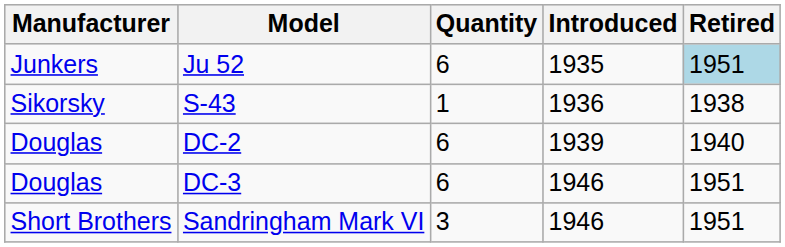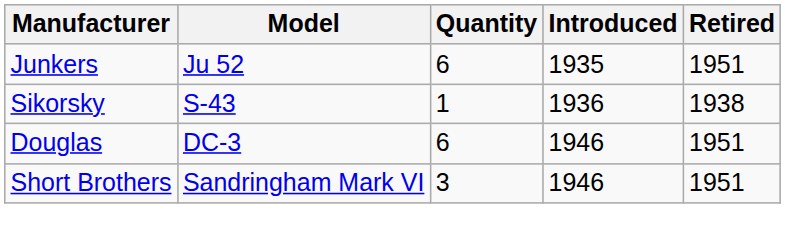 <table class="wikitable sortable">
 <tr>
 <th>Manufacturer</th>
 <th>Model</th>
 <th>Quantity</th>
 <th>Introduced</th>
 <th>Retired</th>
 </tr>
 <tr>
 <td><a href='#'>Junkers</a></td>
 <td><a href='#'>Ju 52</a></td>
 <td>6</td>
 <td>1935</td>
-<td style="background: lightblue;">1951</td>
+<td>1951</td>
 </tr>
 <tr>
 <td><a href='#'>Sikorsky</a></td>
 <td><a href='#'>S-43</a></td>
 <td>1</td>
 <td>1936</td>
 <td>1938</td>
-</tr>
-<tr>
-<td><a href='#'>Douglas</a></td>
-<td><a href='#'>DC-2</a></td>
-<td>6</td>
-<td>1939</td>
-<td>1940</td>
 </tr>
 <tr>
 <td><a href='#'>Douglas</a></td>
 <td><a href='#'>DC-3</a></td>
 <td>6</td>
 <td>1946</td>
 <td>1951</td>
 </tr>
 <tr>
 <td><a href='#'>Short Brothers</a></td>
 <td><a href='#'>Sandringham Mark VI</a></td>
 <td>3</td>
 <td>1946</td>
 <td>1951</td>
 </tr>
 </table>
